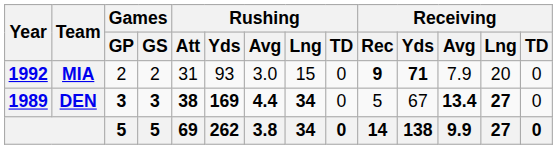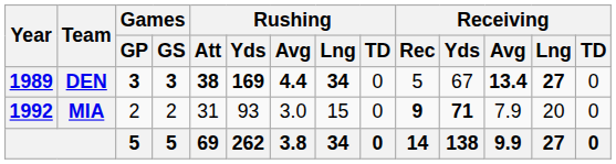 <table class="wikitable" style="text-align:center;">
 <tr>
 <th rowspan="2">Year</th>
 <th rowspan="2">Team</th>
 <th colspan="2">Games</th>
 <th colspan="5">Rushing</th>
 <th colspan="5">Receiving</th>
 </tr>
 <tr>
 <th>GP</th>
 <th>GS</th>
 <th>Att</th>
 <th>Yds</th>
 <th>Avg</th>
 <th>Lng</th>
 <th>TD</th>
 <th>Rec</th>
 <th>Yds</th>
 <th>Avg</th>
 <th>Lng</th>
 <th>TD</th>
 </tr>
 <tr>
+<th><a href='#'>1989</a></th>
+<th><a href='#'>DEN</a></th>
+<td><strong>3</strong></td>
+<td><strong>3</strong></td>
+<td><strong>38</strong></td>
+<td><strong>169</strong></td>
+<td><strong>4.4</strong></td>
+<td><strong>34</strong></td>
+<td>0</td>
+<td>5</td>
+<td>67</td>
+<td><strong>13.4</strong></td>
+<td><strong>27</strong></td>
+<td>0</td>
+</tr>
+<tr>
 <th><a href='#'>1992</a></th>
 <th><a href='#'>MIA</a></th>
 <td>2</td>
 <td>2</td>
 <td>31</td>
 <td>93</td>
 <td>3.0</td>
 <td>15</td>
 <td>0</td>
 <td><strong>9</strong></td>
 <td><strong>71</strong></td>
 <td>7.9</td>
 <td>20</td>
-<td>0</td>
-</tr>
-<tr>
-<th><a href='#'>1989</a></th>
-<th><a href='#'>DEN</a></th>
-<td><strong>3</strong></td>
-<td><strong>3</strong></td>
-<td><strong>38</strong></td>
-<td><strong>169</strong></td>
-<td><strong>4.4</strong></td>
-<td><strong>34</strong></td>
-<td>0</td>
-<td>5</td>
-<td>67</td>
-<td><strong>13.4</strong></td>
-<td><strong>27</strong></td>
 <td>0</td>
 </tr>
 <tr>
 <th colspan="2"></th>
 <th>5</th>
 <th>5</th>
 <th>69</th>
 <th>262</th>
 <th>3.8</th>
 <th>34</th>
 <th>0</th>
 <th>14</th>
 <th>138</th>
 <th>9.9</th>
 <th>27</th>
 <th>0</th>
 </tr>
 </table>
